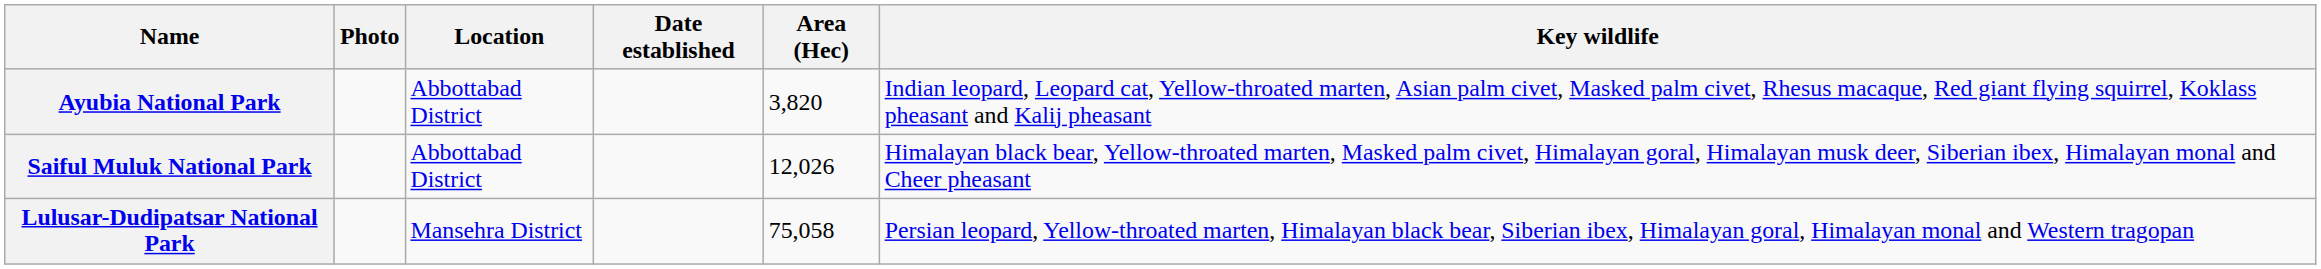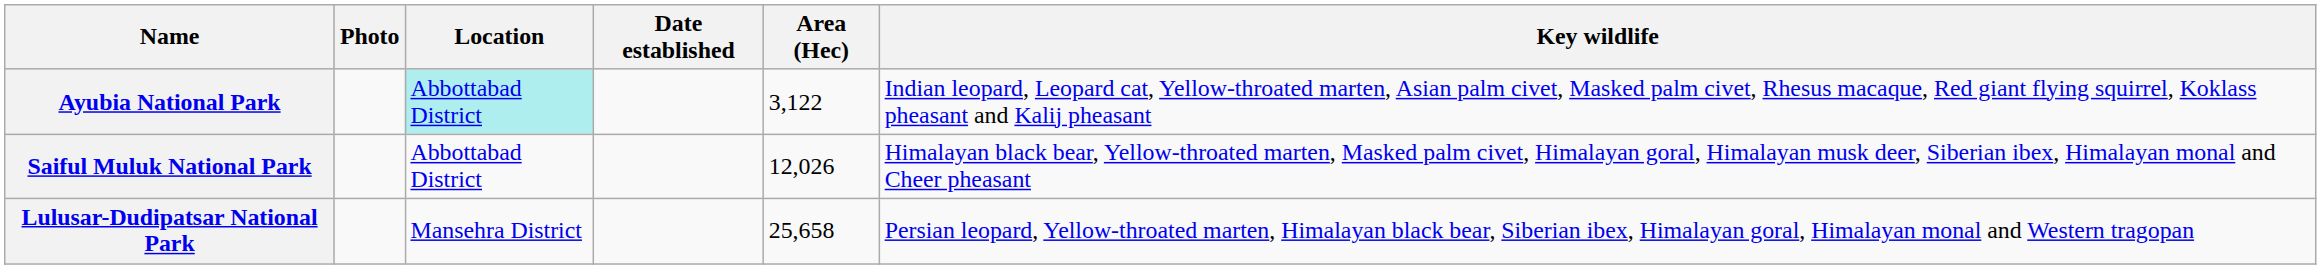 <table class="wikitable sortable plainrowheaders" style="width:98%">
 <tr>
 <th scope="col">Name</th>
 <th scope="col" class="unsortable">Photo</th>
 <th scope="col">Location</th>
 <th scope="col">Date established</th>
 <th scope="col">Area (Hec)</th>
 <th scope="col">Key wildlife</th>
 </tr>
 <tr>
 <th scope="row"><a href='#'>Ayubia National Park</a></th>
 <td></td>
-<td><a href='#'>Abbottabad District</a></td>
+<td style="background: paleturquoise;"><a href='#'>Abbottabad District</a></td>
 <td></td>
-<td>3,820</td>
+<td>3,122</td>
 <td><a href='#'>Indian leopard</a>, <a href='#'>Leopard cat</a>, <a href='#'>Yellow-throated marten</a>, <a href='#'>Asian palm civet</a>, <a href='#'>Masked palm civet</a>, <a href='#'>Rhesus macaque</a>, <a href='#'>Red giant flying squirrel</a>, <a href='#'>Koklass pheasant</a> and <a href='#'>Kalij pheasant</a></td>
 </tr>
 <tr>
 <th scope="row"><a href='#'>Saiful Muluk National Park</a></th>
 <td></td>
 <td><a href='#'>Abbottabad District</a></td>
 <td></td>
 <td>12,026</td>
 <td><a href='#'>Himalayan black bear</a>, <a href='#'>Yellow-throated marten</a>, <a href='#'>Masked palm civet</a>, <a href='#'>Himalayan goral</a>, <a href='#'>Himalayan musk deer</a>, <a href='#'>Siberian ibex</a>, <a href='#'>Himalayan monal</a> and <a href='#'>Cheer pheasant</a></td>
 </tr>
 <tr>
 <th scope="row"><a href='#'>Lulusar-Dudipatsar National Park</a></th>
 <td></td>
 <td><a href='#'>Mansehra District</a></td>
 <td></td>
-<td>75,058</td>
+<td>25,658</td>
 <td><a href='#'>Persian leopard</a>, <a href='#'>Yellow-throated marten</a>, <a href='#'>Himalayan black bear</a>, <a href='#'>Siberian ibex</a>, <a href='#'>Himalayan goral</a>, <a href='#'>Himalayan monal</a> and <a href='#'>Western tragopan</a></td>
 </tr>
 </table>
